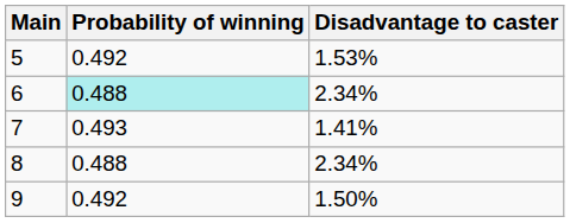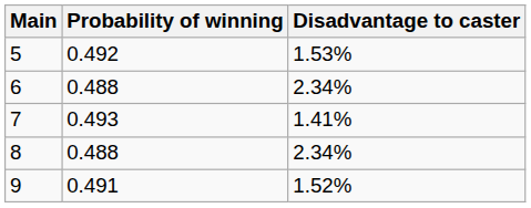 <table class="wikitable" border="1">
 <tr>
 <th>Main</th>
 <th>Probability of winning</th>
 <th>Disadvantage to caster</th>
 </tr>
 <tr>
 <td>5</td>
 <td>0.492</td>
 <td>1.53%</td>
 </tr>
 <tr>
 <td>6</td>
-<td style="background: paleturquoise;">0.488</td>
+<td>0.488</td>
 <td>2.34%</td>
 </tr>
 <tr>
 <td>7</td>
 <td>0.493</td>
 <td>1.41%</td>
 </tr>
 <tr>
 <td>8</td>
 <td>0.488</td>
 <td>2.34%</td>
 </tr>
 <tr>
 <td>9</td>
-<td>0.492</td>
-<td>1.50%</td>
+<td>0.491</td>
+<td>1.52%</td>
 </tr>
 </table>
